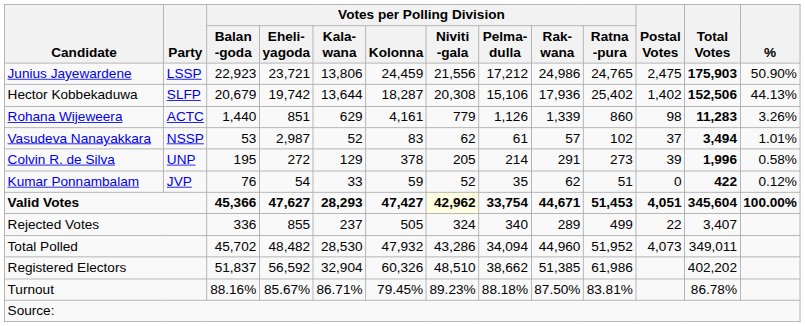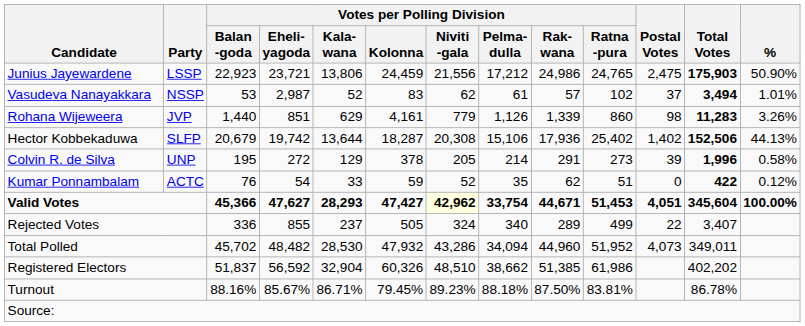 <table class="wikitable" border="1" style="text-align:right;">
 <tr>
 <th align=left valign=bottom rowspan=2 width="180">Candidate</th>
 <th align=left valign=bottom rowspan=2 width="40">Party</th>
 <th colspan=8>Votes per Polling Division</th>
 <th align=center valign=bottom rowspan=2 width="50">Postal<br>Votes</th>
 <th align=center valign=bottom rowspan=2 width="50">Total Votes</th>
 <th align=center valign=bottom rowspan=2 width="50">%</th>
 </tr>
 <tr>
 <th align=center valign=bottom width="50">Balan<br>-goda</th>
 <th align=center valign=bottom width="50">Eheli-<br>yagoda</th>
 <th align=center valign=bottom width="50">Kala-<br>wana</th>
 <th align=center valign=bottom width="50">Kolonna</th>
 <th align=center valign=bottom width="50">Niviti<br>-gala</th>
 <th align=center valign=bottom width="50">Pelma-<br>dulla</th>
 <th align=center valign=bottom width="50">Rak-<br>wana</th>
 <th align=center valign=bottom width="50">Ratna<br>-pura</th>
 </tr>
 <tr>
 <td align=left><a href='#'>Junius Jayewardene</a></td>
 <td align=left><a href='#'>LSSP</a></td>
 <td>22,923</td>
 <td>23,721</td>
 <td>13,806</td>
 <td>24,459</td>
 <td>21,556</td>
 <td>17,212</td>
 <td>24,986</td>
 <td>24,765</td>
 <td>2,475</td>
 <td><strong>175,903</strong></td>
 <td>50.90%</td>
 </tr>
 <tr>
+<td align=left><a href='#'>Vasudeva Nanayakkara</a></td>
+<td align=left><a href='#'>NSSP</a></td>
+<td>53</td>
+<td>2,987</td>
+<td>52</td>
+<td>83</td>
+<td>62</td>
+<td>61</td>
+<td>57</td>
+<td>102</td>
+<td>37</td>
+<td><strong>3,494</strong></td>
+<td>1.01%</td>
+</tr>
+<tr>
+<td align=left><a href='#'>Rohana Wijeweera</a></td>
+<td align=left><a href='#'>JVP</a></td>
+<td>1,440</td>
+<td>851</td>
+<td>629</td>
+<td>4,161</td>
+<td>779</td>
+<td>1,126</td>
+<td>1,339</td>
+<td>860</td>
+<td>98</td>
+<td><strong>11,283</strong></td>
+<td>3.26%</td>
+</tr>
+<tr>
 <td align=left>Hector Kobbekaduwa</td>
 <td align=left><a href='#'>SLFP</a></td>
 <td>20,679</td>
 <td>19,742</td>
 <td>13,644</td>
 <td>18,287</td>
 <td>20,308</td>
 <td>15,106</td>
 <td>17,936</td>
 <td>25,402</td>
 <td>1,402</td>
 <td><strong>152,506</strong></td>
 <td>44.13%</td>
-</tr>
-<tr>
-<td align=left><a href='#'>Rohana Wijeweera</a></td>
-<td align=left><a href='#'>ACTC</a></td>
-<td>1,440</td>
-<td>851</td>
-<td>629</td>
-<td>4,161</td>
-<td>779</td>
-<td>1,126</td>
-<td>1,339</td>
-<td>860</td>
-<td>98</td>
-<td><strong>11,283</strong></td>
-<td>3.26%</td>
-</tr>
-<tr>
-<td align=left><a href='#'>Vasudeva Nanayakkara</a></td>
-<td align=left><a href='#'>NSSP</a></td>
-<td>53</td>
-<td>2,987</td>
-<td>52</td>
-<td>83</td>
-<td>62</td>
-<td>61</td>
-<td>57</td>
-<td>102</td>
-<td>37</td>
-<td><strong>3,494</strong></td>
-<td>1.01%</td>
 </tr>
 <tr>
 <td align=left><a href='#'>Colvin R. de Silva</a></td>
 <td align=left><a href='#'>UNP</a></td>
 <td>195</td>
 <td>272</td>
 <td>129</td>
 <td>378</td>
 <td>205</td>
 <td>214</td>
 <td>291</td>
 <td>273</td>
 <td>39</td>
 <td><strong>1,996</strong></td>
 <td>0.58%</td>
 </tr>
 <tr>
 <td align=left><a href='#'>Kumar Ponnambalam</a></td>
-<td align=left><a href='#'>JVP</a></td>
+<td align=left><a href='#'>ACTC</a></td>
 <td>76</td>
 <td>54</td>
 <td>33</td>
 <td>59</td>
 <td>52</td>
 <td>35</td>
 <td>62</td>
 <td>51</td>
 <td>0</td>
 <td><strong>422</strong></td>
 <td>0.12%</td>
 </tr>
 <tr>
 <td align=left colspan=2><strong>Valid Votes</strong></td>
 <td><strong>45,366</strong></td>
 <td><strong>47,627</strong></td>
 <td><strong>28,293</strong></td>
 <td><strong>47,427</strong></td>
 <td style="background: lightyellow;"><strong>42,962</strong></td>
 <td><strong>33,754</strong></td>
 <td><strong>44,671</strong></td>
 <td><strong>51,453</strong></td>
 <td><strong>4,051</strong></td>
 <td><strong>345,604</strong></td>
 <td><strong>100.00%</strong></td>
 </tr>
 <tr>
 <td align=left colspan=2>Rejected Votes</td>
 <td>336</td>
 <td>855</td>
 <td>237</td>
 <td>505</td>
 <td>324</td>
 <td>340</td>
 <td>289</td>
 <td>499</td>
 <td>22</td>
 <td>3,407</td>
 <td></td>
 </tr>
 <tr>
 <td align=left colspan=2>Total Polled</td>
 <td>45,702</td>
 <td>48,482</td>
 <td>28,530</td>
 <td>47,932</td>
 <td>43,286</td>
 <td>34,094</td>
 <td>44,960</td>
 <td>51,952</td>
 <td>4,073</td>
 <td>349,011</td>
 <td></td>
 </tr>
 <tr>
 <td align=left colspan=2>Registered Electors</td>
 <td>51,837</td>
 <td>56,592</td>
 <td>32,904</td>
 <td>60,326</td>
 <td>48,510</td>
 <td>38,662</td>
 <td>51,385</td>
 <td>61,986</td>
 <td></td>
 <td>402,202</td>
 <td></td>
 </tr>
 <tr>
 <td align=left colspan=2>Turnout</td>
 <td>88.16%</td>
 <td>85.67%</td>
 <td>86.71%</td>
 <td>79.45%</td>
 <td>89.23%</td>
 <td>88.18%</td>
 <td>87.50%</td>
 <td>83.81%</td>
 <td></td>
 <td>86.78%</td>
 <td></td>
 </tr>
 <tr>
 <td align=left colspan=13>Source:</td>
 </tr>
 </table>
